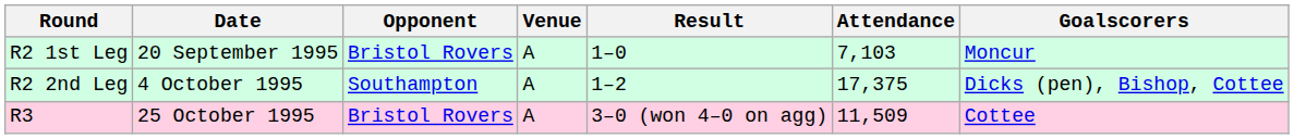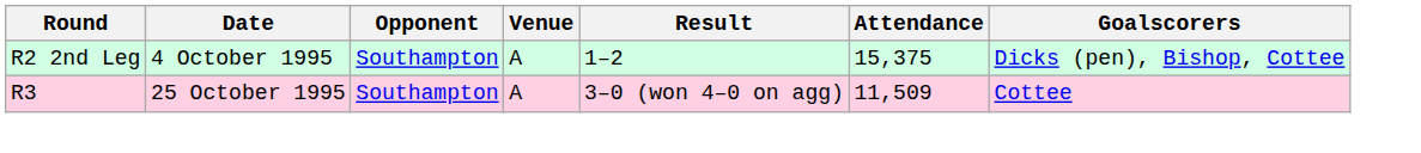 <table class="wikitable">
 <tr>
 <th>Round</th>
 <th>Date</th>
 <th>Opponent</th>
 <th>Venue</th>
 <th>Result</th>
 <th>Attendance</th>
 <th>Goalscorers</th>
 </tr>
 <tr style="background-color: #d0ffe3;">
-<td>R2 1st Leg</td>
-<td>20 September 1995</td>
-<td><a href='#'>Bristol Rovers</a></td>
-<td>A</td>
-<td>1–0</td>
-<td>7,103</td>
-<td><a href='#'>Moncur</a></td>
-</tr>
-<tr style="background-color: #d0ffe3;">
 <td>R2 2nd Leg</td>
 <td>4 October 1995</td>
 <td><a href='#'>Southampton</a></td>
 <td>A</td>
 <td>1–2</td>
-<td>17,375</td>
+<td>15,375</td>
 <td><a href='#'>Dicks</a> (pen), <a href='#'>Bishop</a>, <a href='#'>Cottee</a></td>
 </tr>
 <tr style="background-color: #ffd0e3;">
 <td>R3</td>
 <td>25 October 1995</td>
-<td><a href='#'>Bristol Rovers</a></td>
+<td><a href='#'>Southampton</a></td>
 <td>A</td>
 <td>3–0 (won 4–0 on agg)</td>
 <td>11,509</td>
 <td><a href='#'>Cottee</a></td>
 </tr>
 </table>
